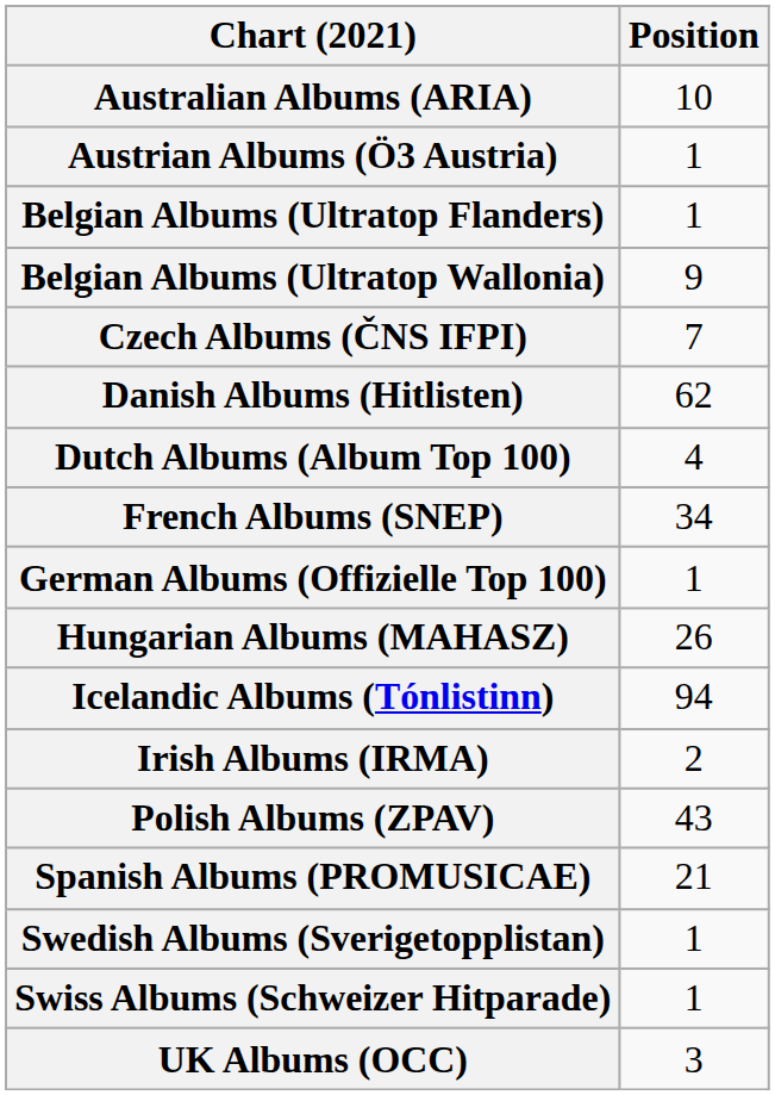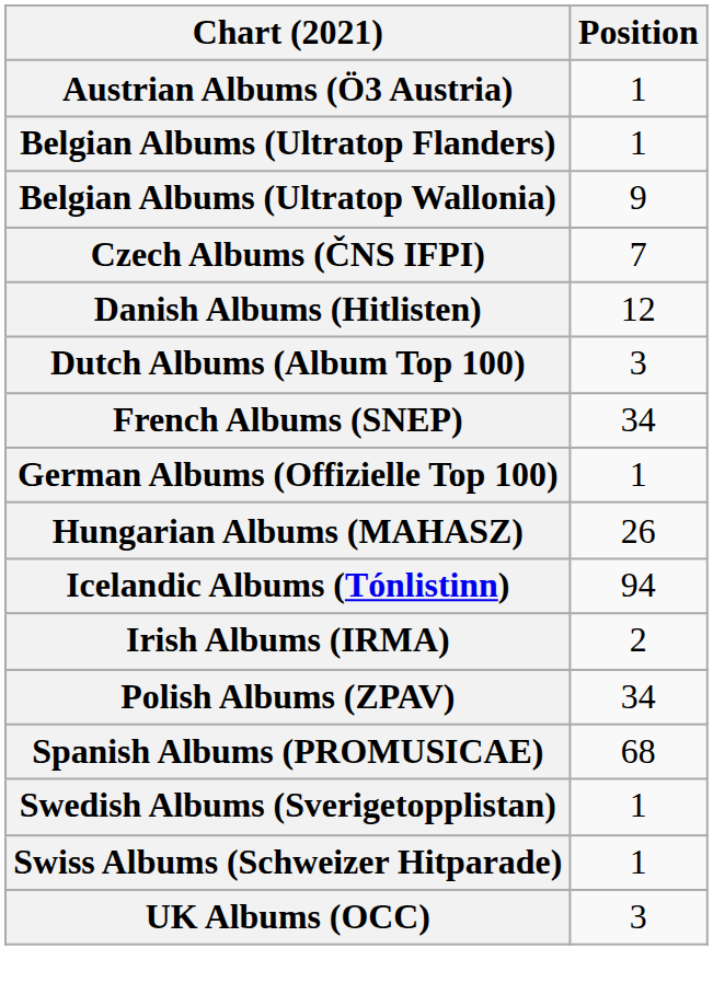 <table class="wikitable sortable plainrowheaders" style="text-align:center">
 <tr>
 <th scope="col">Chart (2021)</th>
 <th scope="col">Position</th>
-</tr>
-<tr>
-<th scope="row">Australian Albums (ARIA)</th>
-<td>10</td>
 </tr>
 <tr>
 <th scope="row">Austrian Albums (Ö3 Austria)</th>
 <td>1</td>
 </tr>
 <tr>
 <th scope="row">Belgian Albums (Ultratop Flanders)</th>
 <td>1</td>
 </tr>
 <tr>
 <th scope="row">Belgian Albums (Ultratop Wallonia)</th>
 <td>9</td>
 </tr>
 <tr>
 <th scope="row">Czech Albums (ČNS IFPI)</th>
 <td>7</td>
 </tr>
 <tr>
 <th scope="row">Danish Albums (Hitlisten)</th>
-<td>62</td>
+<td>12</td>
 </tr>
 <tr>
 <th scope="row">Dutch Albums (Album Top 100)</th>
-<td>4</td>
+<td>3</td>
 </tr>
 <tr>
 <th scope="row">French Albums (SNEP)</th>
 <td>34</td>
 </tr>
 <tr>
 <th scope="row">German Albums (Offizielle Top 100)</th>
 <td>1</td>
 </tr>
 <tr>
 <th scope="row">Hungarian Albums (MAHASZ)</th>
 <td>26</td>
 </tr>
 <tr>
 <th scope="row">Icelandic Albums (<a href='#'>Tónlistinn</a>)</th>
 <td>94</td>
 </tr>
 <tr>
 <th scope="row">Irish Albums (IRMA)</th>
 <td>2</td>
 </tr>
 <tr>
 <th scope="row">Polish Albums (ZPAV)</th>
-<td>43</td>
+<td>34</td>
 </tr>
 <tr>
 <th scope="row">Spanish Albums (PROMUSICAE)</th>
-<td>21</td>
+<td>68</td>
 </tr>
 <tr>
 <th scope="row">Swedish Albums (Sverigetopplistan)</th>
 <td>1</td>
 </tr>
 <tr>
 <th scope="row">Swiss Albums (Schweizer Hitparade)</th>
 <td>1</td>
 </tr>
 <tr>
 <th scope="row">UK Albums (OCC)</th>
 <td>3</td>
 </tr>
 </table>
